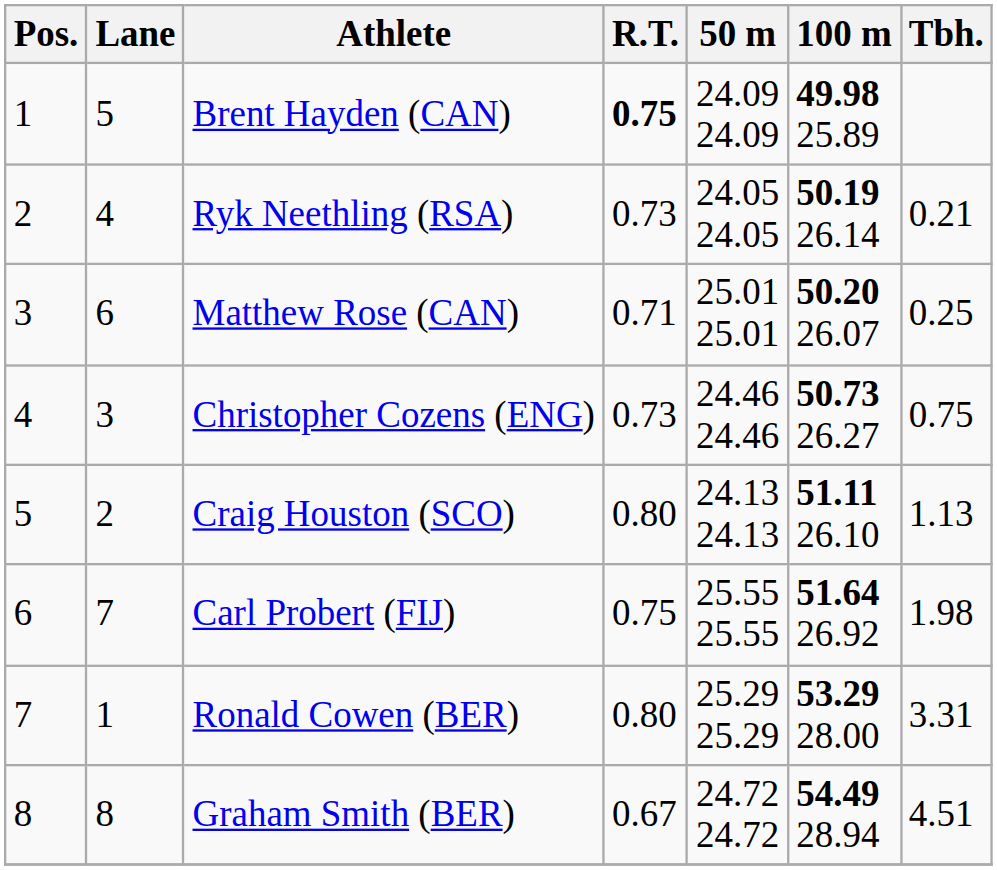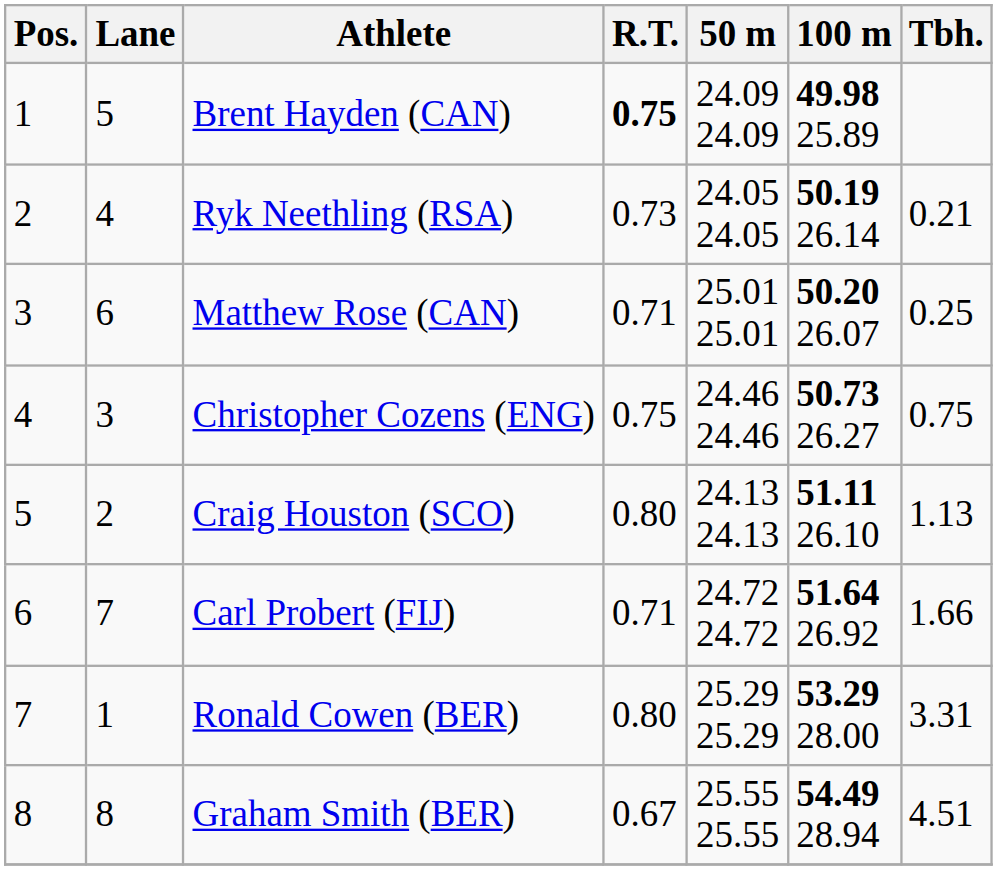 <table class="wikitable">
 <tr>
 <th>Pos.</th>
 <th>Lane</th>
 <th>Athlete</th>
 <th>R.T.</th>
 <th>50 m</th>
 <th>100 m</th>
 <th>Tbh.</th>
 </tr>
 <tr>
 <td>1</td>
 <td>5</td>
 <td> <a href='#'>Brent Hayden</a> (<a href='#'>CAN</a>)</td>
 <td><strong>0.75</strong></td>
 <td>24.09<br>24.09</td>
 <td><strong>49.98</strong><br>25.89</td>
 <td> </td>
 </tr>
 <tr>
 <td>2</td>
 <td>4</td>
 <td> <a href='#'>Ryk Neethling</a> (<a href='#'>RSA</a>)</td>
 <td>0.73</td>
 <td>24.05<br>24.05</td>
 <td><strong>50.19</strong><br>26.14</td>
 <td>0.21</td>
 </tr>
 <tr>
 <td>3</td>
 <td>6</td>
 <td> <a href='#'>Matthew Rose</a> (<a href='#'>CAN</a>)</td>
 <td>0.71</td>
 <td>25.01<br>25.01</td>
 <td><strong>50.20</strong><br>26.07</td>
 <td>0.25</td>
 </tr>
 <tr>
 <td>4</td>
 <td>3</td>
 <td> <a href='#'>Christopher Cozens</a> (<a href='#'>ENG</a>)</td>
-<td>0.73</td>
+<td>0.75</td>
 <td>24.46<br>24.46</td>
 <td><strong>50.73</strong><br>26.27</td>
 <td>0.75</td>
 </tr>
 <tr>
 <td>5</td>
 <td>2</td>
 <td> <a href='#'>Craig Houston</a> (<a href='#'>SCO</a>)</td>
 <td>0.80</td>
 <td>24.13<br>24.13</td>
 <td><strong>51.11</strong><br>26.10</td>
 <td>1.13</td>
 </tr>
 <tr>
 <td>6</td>
 <td>7</td>
 <td> <a href='#'>Carl Probert</a> (<a href='#'>FIJ</a>)</td>
-<td>0.75</td>
-<td>25.55<br>25.55</td>
+<td>0.71</td>
+<td>24.72<br>24.72</td>
 <td><strong>51.64</strong><br>26.92</td>
-<td>1.98</td>
+<td>1.66</td>
 </tr>
 <tr>
 <td>7</td>
 <td>1</td>
 <td> <a href='#'>Ronald Cowen</a> (<a href='#'>BER</a>)</td>
 <td>0.80</td>
 <td>25.29<br>25.29</td>
 <td><strong>53.29</strong><br>28.00</td>
 <td>3.31</td>
 </tr>
 <tr>
 <td>8</td>
 <td>8</td>
 <td> <a href='#'>Graham Smith</a> (<a href='#'>BER</a>)</td>
 <td>0.67</td>
-<td>24.72<br>24.72</td>
+<td>25.55<br>25.55</td>
 <td><strong>54.49</strong><br>28.94</td>
 <td>4.51</td>
 </tr>
 <tr>
 </tr>
 </table>
